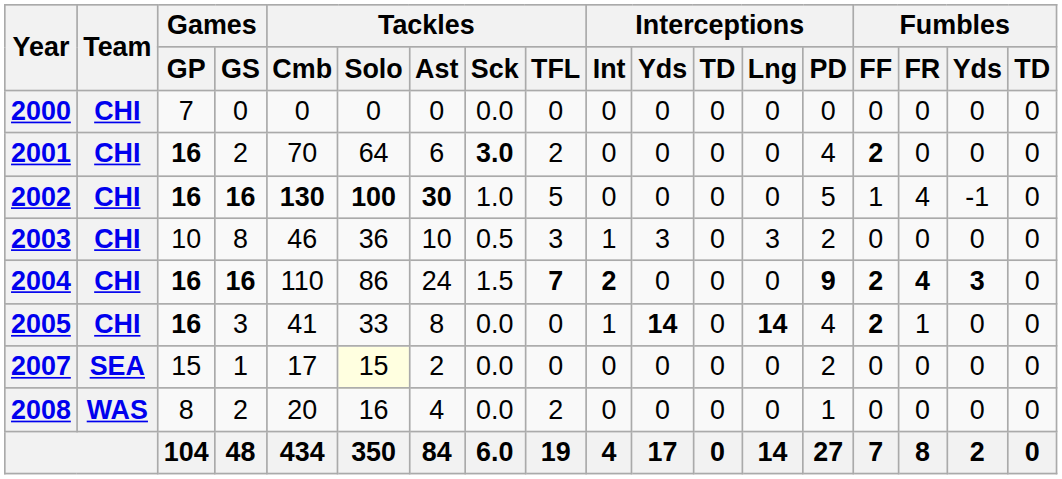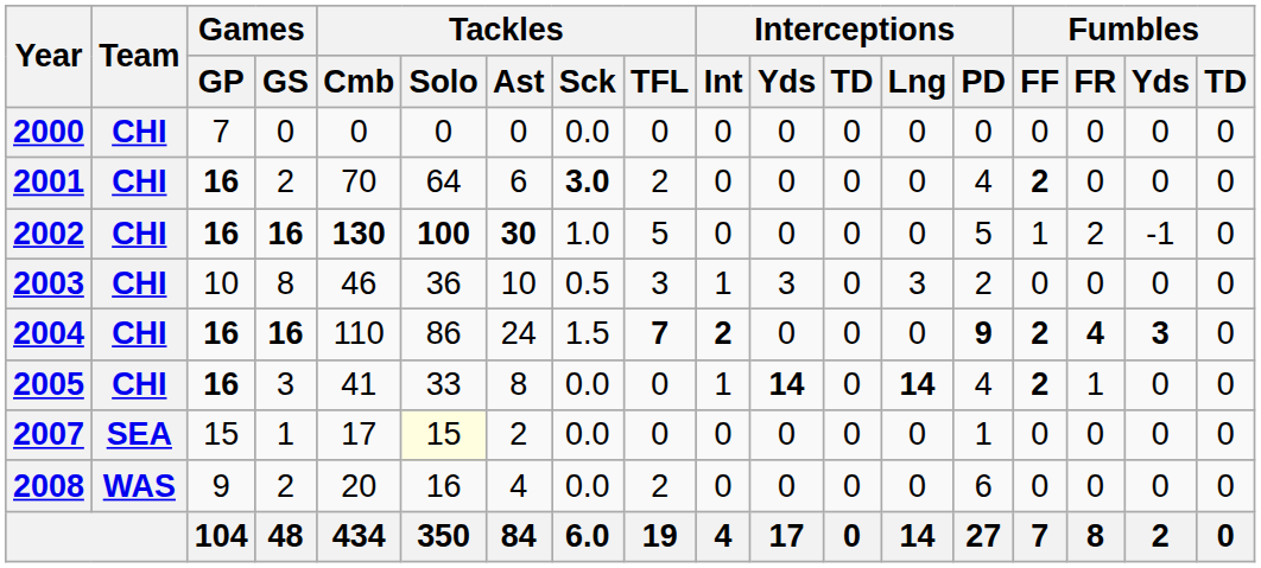 <table class="wikitable" style="text-align:center">
 <tr>
 <th rowspan="2">Year</th>
 <th rowspan="2">Team</th>
 <th colspan="2">Games</th>
 <th colspan="5">Tackles</th>
 <th colspan="5">Interceptions</th>
 <th colspan="4">Fumbles</th>
 </tr>
 <tr>
 <th>GP</th>
 <th>GS</th>
 <th>Cmb</th>
 <th>Solo</th>
 <th>Ast</th>
 <th>Sck</th>
 <th>TFL</th>
 <th>Int</th>
 <th>Yds</th>
 <th>TD</th>
 <th>Lng</th>
 <th>PD</th>
 <th>FF</th>
 <th>FR</th>
 <th>Yds</th>
 <th>TD</th>
 </tr>
 <tr>
 <th><a href='#'>2000</a></th>
 <th><a href='#'>CHI</a></th>
 <td>7</td>
 <td>0</td>
 <td>0</td>
 <td>0</td>
 <td>0</td>
 <td>0.0</td>
 <td>0</td>
 <td>0</td>
 <td>0</td>
 <td>0</td>
 <td>0</td>
 <td>0</td>
 <td>0</td>
 <td>0</td>
 <td>0</td>
 <td>0</td>
 </tr>
 <tr>
 <th><a href='#'>2001</a></th>
 <th><a href='#'>CHI</a></th>
 <td><strong>16</strong></td>
 <td>2</td>
 <td>70</td>
 <td>64</td>
 <td>6</td>
 <td><strong>3.0</strong></td>
 <td>2</td>
 <td>0</td>
 <td>0</td>
 <td>0</td>
 <td>0</td>
 <td>4</td>
 <td><strong>2</strong></td>
 <td>0</td>
 <td>0</td>
 <td>0</td>
 </tr>
 <tr>
 <th><a href='#'>2002</a></th>
 <th><a href='#'>CHI</a></th>
 <td><strong>16</strong></td>
 <td><strong>16</strong></td>
 <td><strong>130</strong></td>
 <td><strong>100</strong></td>
 <td><strong>30</strong></td>
 <td>1.0</td>
 <td>5</td>
 <td>0</td>
 <td>0</td>
 <td>0</td>
 <td>0</td>
 <td>5</td>
 <td>1</td>
-<td>4</td>
+<td>2</td>
 <td>-1</td>
 <td>0</td>
 </tr>
 <tr>
 <th><a href='#'>2003</a></th>
 <th><a href='#'>CHI</a></th>
 <td>10</td>
 <td>8</td>
 <td>46</td>
 <td>36</td>
 <td>10</td>
 <td>0.5</td>
 <td>3</td>
 <td>1</td>
 <td>3</td>
 <td>0</td>
 <td>3</td>
 <td>2</td>
 <td>0</td>
 <td>0</td>
 <td>0</td>
 <td>0</td>
 </tr>
 <tr>
 <th><a href='#'>2004</a></th>
 <th><a href='#'>CHI</a></th>
 <td><strong>16</strong></td>
 <td><strong>16</strong></td>
 <td>110</td>
 <td>86</td>
 <td>24</td>
 <td>1.5</td>
 <td><strong>7</strong></td>
 <td><strong>2</strong></td>
 <td>0</td>
 <td>0</td>
 <td>0</td>
 <td><strong>9</strong></td>
 <td><strong>2</strong></td>
 <td><strong>4</strong></td>
 <td><strong>3</strong></td>
 <td>0</td>
 </tr>
 <tr>
 <th><a href='#'>2005</a></th>
 <th><a href='#'>CHI</a></th>
 <td><strong>16</strong></td>
 <td>3</td>
 <td>41</td>
 <td>33</td>
 <td>8</td>
 <td>0.0</td>
 <td>0</td>
 <td>1</td>
 <td><strong>14</strong></td>
 <td>0</td>
 <td><strong>14</strong></td>
 <td>4</td>
 <td><strong>2</strong></td>
 <td>1</td>
 <td>0</td>
 <td>0</td>
 </tr>
 <tr>
 <th><a href='#'>2007</a></th>
 <th><a href='#'>SEA</a></th>
 <td>15</td>
 <td>1</td>
 <td>17</td>
 <td style="background: lightyellow;">15</td>
 <td>2</td>
 <td>0.0</td>
 <td>0</td>
 <td>0</td>
 <td>0</td>
 <td>0</td>
 <td>0</td>
-<td>2</td>
+<td>1</td>
 <td>0</td>
 <td>0</td>
 <td>0</td>
 <td>0</td>
 </tr>
 <tr>
 <th><a href='#'>2008</a></th>
 <th><a href='#'>WAS</a></th>
-<td>8</td>
+<td>9</td>
 <td>2</td>
 <td>20</td>
 <td>16</td>
 <td>4</td>
 <td>0.0</td>
 <td>2</td>
 <td>0</td>
 <td>0</td>
 <td>0</td>
 <td>0</td>
-<td>1</td>
+<td>6</td>
 <td>0</td>
 <td>0</td>
 <td>0</td>
 <td>0</td>
 </tr>
 <tr>
 <th colspan="2"></th>
 <th>104</th>
 <th>48</th>
 <th>434</th>
 <th>350</th>
 <th>84</th>
 <th>6.0</th>
 <th>19</th>
 <th>4</th>
 <th>17</th>
 <th>0</th>
 <th>14</th>
 <th>27</th>
 <th>7</th>
 <th>8</th>
 <th>2</th>
 <th>0</th>
 </tr>
 </table>
